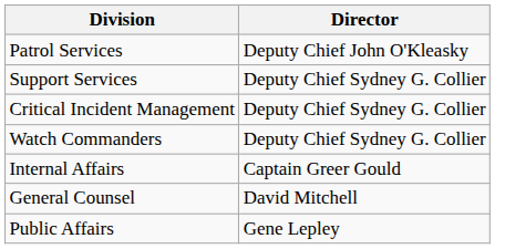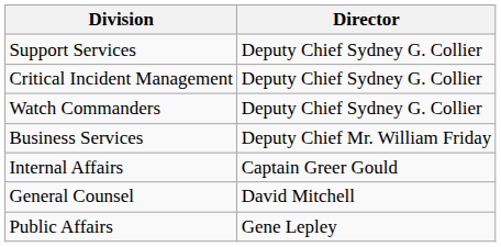 <table class="wikitable sortable">
 <tr>
 <th>Division</th>
 <th>Director</th>
-</tr>
-<tr>
-<td>Patrol Services</td>
-<td>Deputy Chief John O'Kleasky</td>
 </tr>
 <tr>
 <td>Support Services</td>
 <td>Deputy Chief Sydney G. Collier</td>
 </tr>
 <tr>
 <td>Critical Incident Management</td>
 <td>Deputy Chief Sydney G. Collier</td>
 </tr>
 <tr>
 <td>Watch Commanders</td>
 <td>Deputy Chief Sydney G. Collier</td>
 </tr>
 <tr>
+<td>Business Services</td>
+<td>Deputy Chief Mr. William Friday</td>
+</tr>
+<tr>
 <td>Internal Affairs</td>
 <td>Captain Greer Gould</td>
 </tr>
 <tr>
 <td>General Counsel</td>
 <td>David Mitchell</td>
 </tr>
 <tr>
 <td>Public Affairs</td>
 <td>Gene Lepley</td>
 </tr>
 </table>
